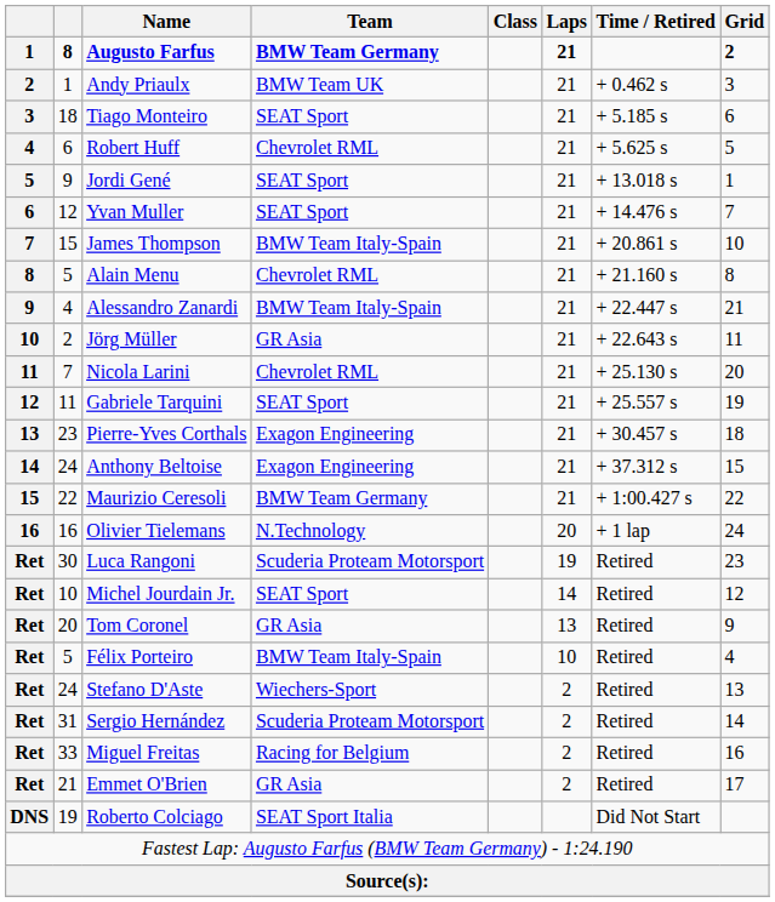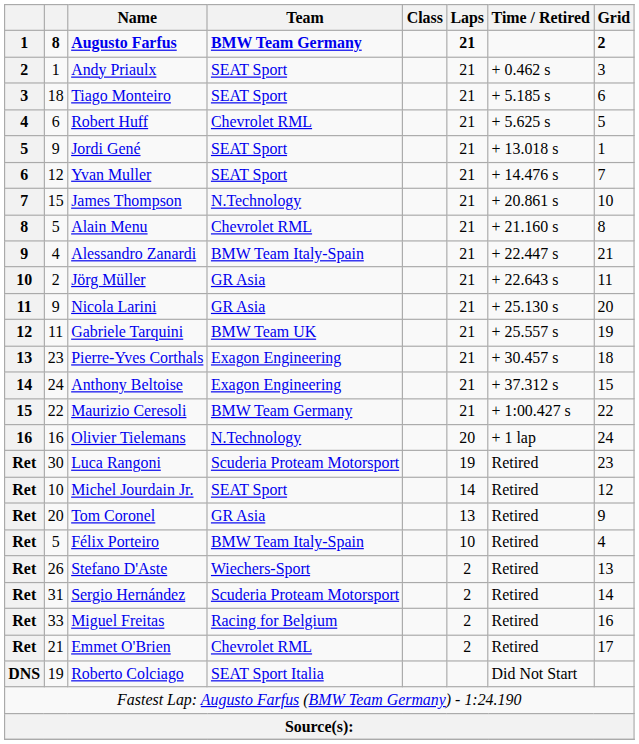 <table class="wikitable" style="font-size: 85%;">
 <tr>
 <th></th>
 <th></th>
 <th>Name</th>
 <th>Team</th>
 <th>Class</th>
 <th>Laps</th>
 <th>Time / Retired</th>
 <th>Grid</th>
 </tr>
 <tr>
 <th>1</th>
 <td align="center"><strong>8</strong></td>
 <td> <strong><a href='#'>Augusto Farfus</a></strong></td>
 <td><strong><a href='#'>BMW Team Germany</a></strong></td>
 <td></td>
 <td align="center"><strong>21</strong></td>
 <td></td>
 <td><strong>2</strong></td>
 </tr>
 <tr>
 <th>2</th>
 <td align="center">1</td>
 <td> <a href='#'>Andy Priaulx</a></td>
-<td><a href='#'>BMW Team UK</a></td>
+<td><a href='#'>SEAT Sport</a></td>
 <td></td>
 <td align="center">21</td>
 <td>+ 0.462 s</td>
 <td>3</td>
 </tr>
 <tr>
 <th>3</th>
 <td align="center">18</td>
 <td> <a href='#'>Tiago Monteiro</a></td>
 <td><a href='#'>SEAT Sport</a></td>
 <td></td>
 <td align="center">21</td>
 <td>+ 5.185 s</td>
 <td>6</td>
 </tr>
 <tr>
 <th>4</th>
 <td align="center">6</td>
 <td> <a href='#'>Robert Huff</a></td>
 <td><a href='#'>Chevrolet RML</a></td>
 <td></td>
 <td align="center">21</td>
 <td>+ 5.625 s</td>
 <td>5</td>
 </tr>
 <tr>
 <th>5</th>
 <td align="center">9</td>
 <td> <a href='#'>Jordi Gené</a></td>
 <td><a href='#'>SEAT Sport</a></td>
 <td></td>
 <td align="center">21</td>
 <td>+ 13.018 s</td>
 <td>1</td>
 </tr>
 <tr>
 <th>6</th>
 <td align="center">12</td>
 <td> <a href='#'>Yvan Muller</a></td>
 <td><a href='#'>SEAT Sport</a></td>
 <td></td>
 <td align="center">21</td>
 <td>+ 14.476 s</td>
 <td>7</td>
 </tr>
 <tr>
 <th>7</th>
 <td align="center">15</td>
 <td> <a href='#'>James Thompson</a></td>
-<td><a href='#'>BMW Team Italy-Spain</a></td>
+<td><a href='#'>N.Technology</a></td>
 <td></td>
 <td align="center">21</td>
 <td>+ 20.861 s</td>
 <td>10</td>
 </tr>
 <tr>
 <th>8</th>
 <td align="center">5</td>
 <td> <a href='#'>Alain Menu</a></td>
 <td><a href='#'>Chevrolet RML</a></td>
 <td></td>
 <td align="center">21</td>
 <td>+ 21.160 s</td>
 <td>8</td>
 </tr>
 <tr>
 <th>9</th>
 <td align="center">4</td>
 <td> <a href='#'>Alessandro Zanardi</a></td>
 <td><a href='#'>BMW Team Italy-Spain</a></td>
 <td></td>
 <td align="center">21</td>
 <td>+ 22.447 s</td>
 <td>21</td>
 </tr>
 <tr>
 <th>10</th>
 <td align="center">2</td>
 <td> <a href='#'>Jörg Müller</a></td>
 <td><a href='#'>GR Asia</a></td>
 <td></td>
 <td align="center">21</td>
 <td>+ 22.643 s</td>
 <td>11</td>
 </tr>
 <tr>
 <th>11</th>
-<td align="center">7</td>
+<td align="center">9</td>
 <td> <a href='#'>Nicola Larini</a></td>
-<td><a href='#'>Chevrolet RML</a></td>
+<td><a href='#'>GR Asia</a></td>
 <td></td>
 <td align="center">21</td>
 <td>+ 25.130 s</td>
 <td>20</td>
 </tr>
 <tr>
 <th>12</th>
 <td align="center">11</td>
 <td> <a href='#'>Gabriele Tarquini</a></td>
-<td><a href='#'>SEAT Sport</a></td>
+<td><a href='#'>BMW Team UK</a></td>
 <td></td>
 <td align="center">21</td>
 <td>+ 25.557 s</td>
 <td>19</td>
 </tr>
 <tr>
 <th>13</th>
 <td align="center">23</td>
 <td> <a href='#'>Pierre-Yves Corthals</a></td>
 <td><a href='#'>Exagon Engineering</a></td>
 <td align="center"></td>
 <td align="center">21</td>
 <td>+ 30.457 s</td>
 <td>18</td>
 </tr>
 <tr>
 <th>14</th>
 <td align="center">24</td>
 <td> <a href='#'>Anthony Beltoise</a></td>
 <td><a href='#'>Exagon Engineering</a></td>
 <td align="center"></td>
 <td align="center">21</td>
 <td>+ 37.312 s</td>
 <td>15</td>
 </tr>
 <tr>
 <th>15</th>
 <td align="center">22</td>
 <td> <a href='#'>Maurizio Ceresoli</a></td>
 <td><a href='#'>BMW Team Germany</a></td>
 <td align="center"></td>
 <td align="center">21</td>
 <td>+ 1:00.427 s</td>
 <td>22</td>
 </tr>
 <tr>
 <th>16</th>
 <td align="center">16</td>
 <td> <a href='#'>Olivier Tielemans</a></td>
 <td><a href='#'>N.Technology</a></td>
 <td></td>
 <td align="center">20</td>
 <td>+ 1 lap</td>
 <td>24</td>
 </tr>
 <tr>
 <th>Ret</th>
 <td align="center">30</td>
 <td> <a href='#'>Luca Rangoni</a></td>
 <td><a href='#'>Scuderia Proteam Motorsport</a></td>
 <td align="center"></td>
 <td align="center">19</td>
 <td>Retired</td>
 <td>23</td>
 </tr>
 <tr>
 <th>Ret</th>
 <td align="center">10</td>
 <td> <a href='#'>Michel Jourdain Jr.</a></td>
 <td><a href='#'>SEAT Sport</a></td>
 <td></td>
 <td align="center">14</td>
 <td>Retired</td>
 <td>12</td>
 </tr>
 <tr>
 <th>Ret</th>
 <td align="center">20</td>
 <td> <a href='#'>Tom Coronel</a></td>
 <td><a href='#'>GR Asia</a></td>
 <td></td>
 <td align="center">13</td>
 <td>Retired</td>
 <td>9</td>
 </tr>
 <tr>
 <th>Ret</th>
 <td align="center">5</td>
 <td> <a href='#'>Félix Porteiro</a></td>
 <td><a href='#'>BMW Team Italy-Spain</a></td>
 <td></td>
 <td align="center">10</td>
 <td>Retired</td>
 <td>4</td>
 </tr>
 <tr>
 <th>Ret</th>
-<td align="center">24</td>
+<td align="center">26</td>
 <td> <a href='#'>Stefano D'Aste</a></td>
 <td><a href='#'>Wiechers-Sport</a></td>
 <td align="center"></td>
 <td align="center">2</td>
 <td>Retired</td>
 <td>13</td>
 </tr>
 <tr>
 <th>Ret</th>
 <td align="center">31</td>
 <td> <a href='#'>Sergio Hernández</a></td>
 <td><a href='#'>Scuderia Proteam Motorsport</a></td>
 <td align="center"></td>
 <td align="center">2</td>
 <td>Retired</td>
 <td>14</td>
 </tr>
 <tr>
 <th>Ret</th>
 <td align="center">33</td>
 <td> <a href='#'>Miguel Freitas</a></td>
 <td><a href='#'>Racing for Belgium</a></td>
 <td align="center"></td>
 <td align="center">2</td>
 <td>Retired</td>
 <td>16</td>
 </tr>
 <tr>
 <th>Ret</th>
 <td align="center">21</td>
 <td> <a href='#'>Emmet O'Brien</a></td>
-<td><a href='#'>GR Asia</a></td>
+<td><a href='#'>Chevrolet RML</a></td>
 <td align="center"></td>
 <td align="center">2</td>
 <td>Retired</td>
 <td>17</td>
 </tr>
 <tr>
 <th>DNS</th>
 <td align="center">19</td>
 <td> <a href='#'>Roberto Colciago</a></td>
 <td><a href='#'>SEAT Sport Italia</a></td>
 <td align="center"></td>
 <td></td>
 <td>Did Not Start</td>
 <td></td>
 </tr>
 <tr>
 <td colspan="8" align="center"><em>Fastest Lap: <a href='#'>Augusto Farfus</a> (<a href='#'>BMW Team Germany</a>) - 1:24.190</em></td>
 </tr>
 <tr>
 <th colspan="8">Source(s): </th>
 </tr>
 <tr>
 </tr>
 </table>
